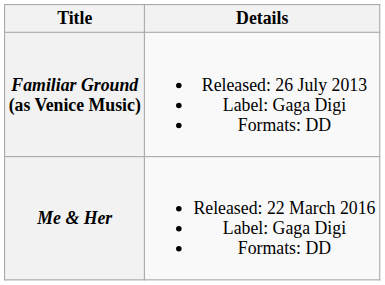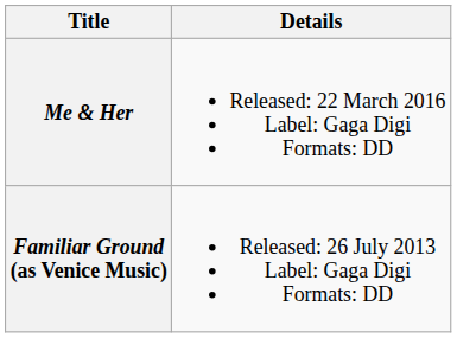 <table class="wikitable plainrowheaders" style="text-align:center;">
 <tr>
 <th>Title</th>
 <th>Details</th>
 </tr>
 <tr>
+<th scope="row"><em>Me & Her</em></th>
+<td><br><ul><li>Released: 22 March 2016</li><li>Label: Gaga Digi</li><li>Formats: DD</li></ul></td>
+</tr>
+<tr>
 <th scope="row"><em>Familiar Ground</em> <br> (as Venice Music)</th>
 <td><br><ul><li>Released: 26 July 2013</li><li>Label: Gaga Digi</li><li>Formats: DD</li></ul></td>
 </tr>
-<tr>
-<th scope="row"><em>Me & Her</em></th>
-<td><br><ul><li>Released: 22 March 2016</li><li>Label: Gaga Digi</li><li>Formats: DD</li></ul></td>
-</tr>
 </table>
